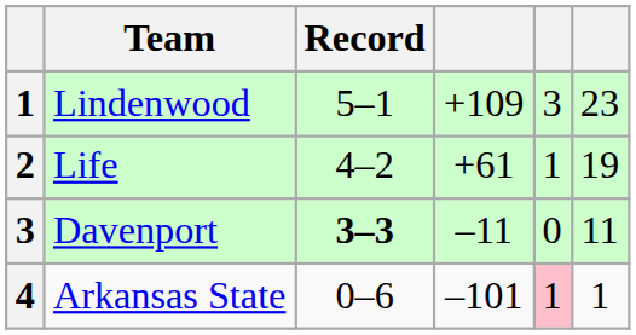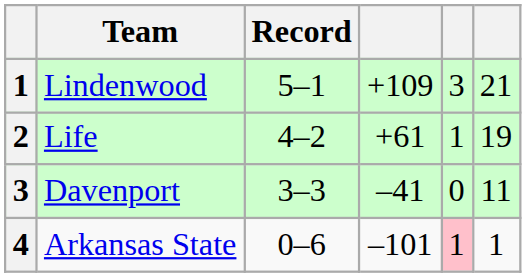 <table class="wikitable sortable collapsible collapsed plainrowheaders" style="font-size:90%;">
 <tr>
 <th scope=col></th>
 <th scope=col>Team</th>
 <th scope=col>Record</th>
 <th scope=col></th>
 <th scope=col></th>
 <th scope=col></th>
 </tr>
 <tr bgcolor=ccffcc>
 <th align=center>1</th>
 <td> <a href='#'>Lindenwood</a></td>
 <td align=center>5–1</td>
 <td align=center>+109</td>
 <td align=center>3</td>
-<td align=center>23</td>
+<td align=center>21</td>
 </tr>
 <tr bgcolor=ccffcc>
 <th align=center>2</th>
 <td> <a href='#'>Life</a></td>
 <td align=center>4–2</td>
 <td align=center>+61</td>
 <td align=center>1</td>
 <td align=center>19</td>
 </tr>
 <tr bgcolor=ccffcc>
 <th align=center>3</th>
 <td> <a href='#'>Davenport</a></td>
-<td align=center><strong>3–3</strong></td>
-<td align=center>–11</td>
+<td align=center>3–3</td>
+<td align=center>–41</td>
 <td align=center>0</td>
 <td align=center>11</td>
 </tr>
 <tr>
 <th align=center>4</th>
 <td> <a href='#'>Arkansas State</a></td>
 <td align=center>0–6</td>
 <td align=center>–101</td>
 <td align=center style="background: pink;">1</td>
 <td align=center>1</td>
 </tr>
 </table>
